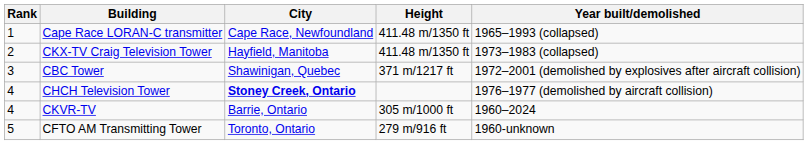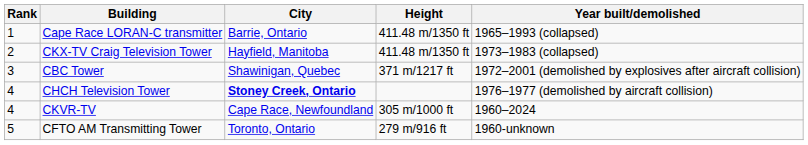 <table class="wikitable sortable">
 <tr>
 <th>Rank</th>
 <th>Building</th>
 <th>City</th>
 <th>Height</th>
 <th>Year built/demolished</th>
 </tr>
 <tr>
 <td>1</td>
 <td><a href='#'>Cape Race LORAN-C transmitter</a></td>
-<td><a href='#'>Cape Race, Newfoundland</a></td>
+<td><a href='#'>Barrie, Ontario</a></td>
 <td>411.48 m/1350 ft</td>
 <td>1965–1993 (collapsed)</td>
 </tr>
 <tr>
 <td>2</td>
 <td><a href='#'>CKX-TV Craig Television Tower</a></td>
 <td><a href='#'>Hayfield, Manitoba</a></td>
 <td>411.48 m/1350 ft</td>
 <td>1973–1983 (collapsed)</td>
 </tr>
 <tr>
 <td>3</td>
 <td><a href='#'>CBC Tower</a></td>
 <td><a href='#'>Shawinigan, Quebec</a></td>
 <td>371 m/1217 ft</td>
 <td>1972–2001 (demolished by explosives after aircraft collision)</td>
 </tr>
 <tr>
 <td>4</td>
 <td><a href='#'>CHCH Television Tower</a></td>
 <td><strong><a href='#'>Stoney Creek, Ontario</a></strong></td>
 <td></td>
 <td>1976–1977 (demolished by aircraft collision)</td>
 </tr>
 <tr>
 <td>4</td>
 <td><a href='#'>CKVR-TV</a></td>
-<td><a href='#'>Barrie, Ontario</a></td>
+<td><a href='#'>Cape Race, Newfoundland</a></td>
 <td>305 m/1000 ft</td>
 <td>1960–2024</td>
 </tr>
 <tr>
 <td>5</td>
 <td>CFTO AM Transmitting Tower</td>
 <td><a href='#'>Toronto, Ontario</a></td>
 <td>279 m/916 ft</td>
 <td>1960-unknown</td>
 </tr>
 </table>
